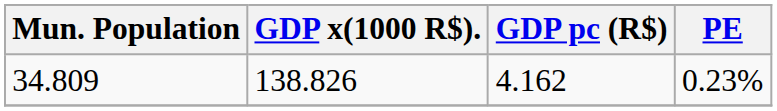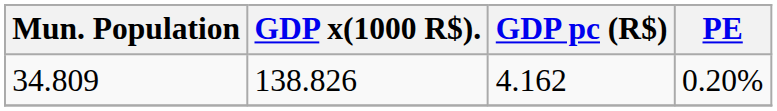 <table class="wikitable" border="1">
 <tr>
 <th>Mun. Population </th>
 <th><a href='#'>GDP</a> x(1000 R$).</th>
 <th><a href='#'>GDP pc</a> (R$)</th>
 <th><a href='#'>PE</a></th>
 </tr>
 <tr>
 <td>34.809</td>
 <td>138.826</td>
 <td>4.162</td>
-<td>0.23%</td>
+<td>0.20%</td>
 </tr>
 <tr>
 </tr>
 </table>
